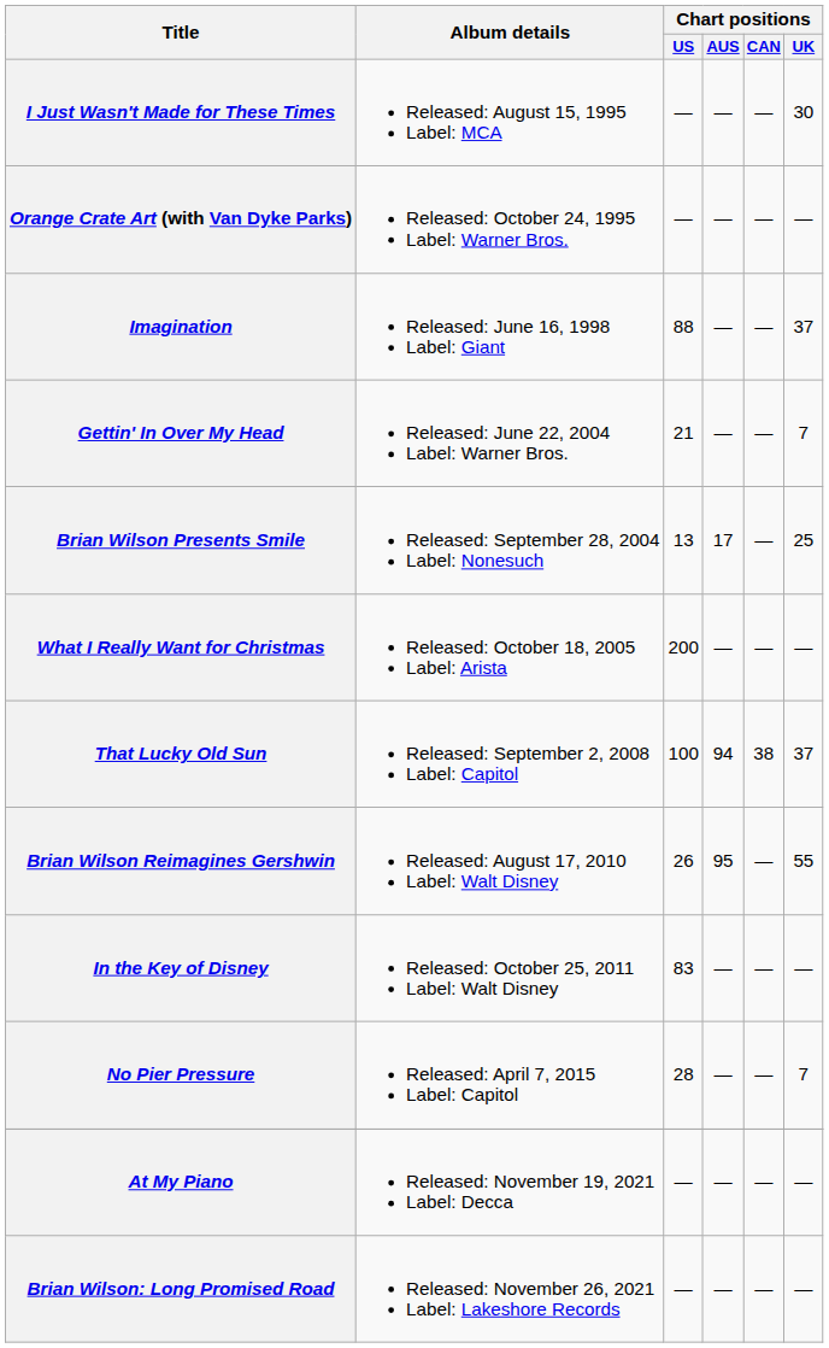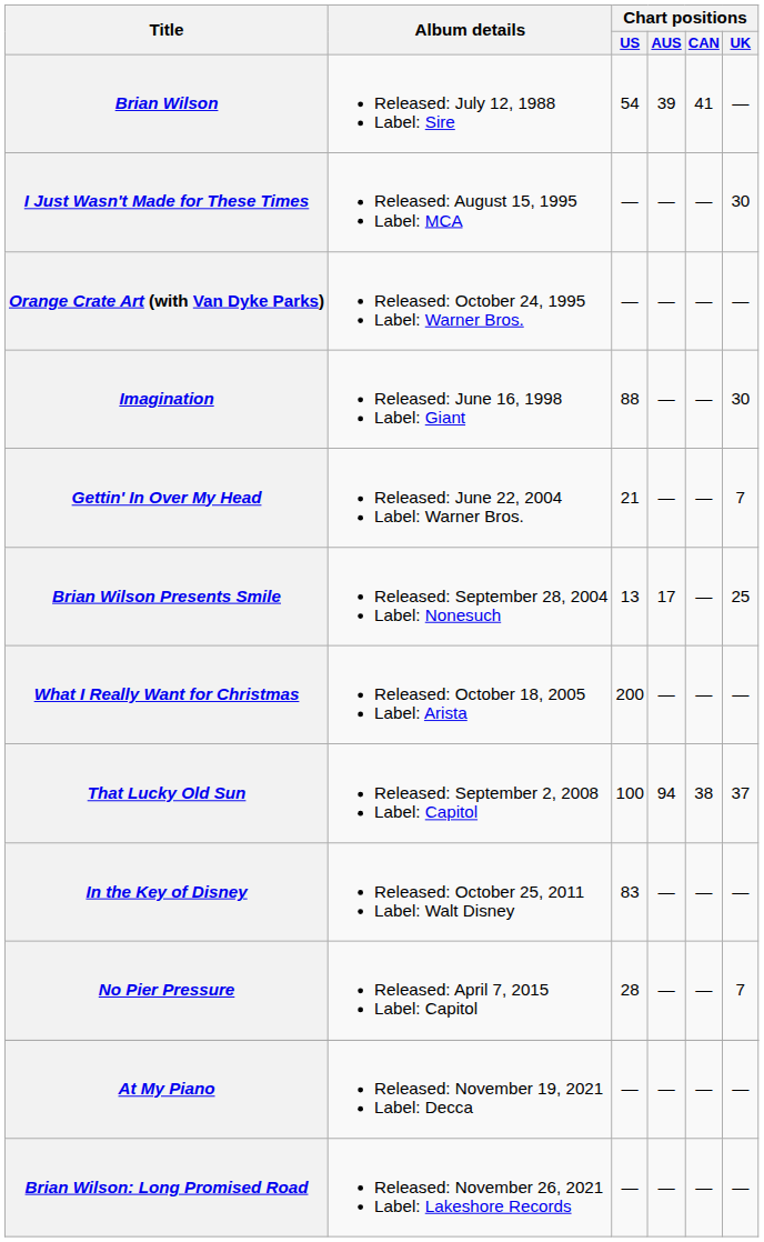 <table class="wikitable plainrowheaders">
 <tr>
 <th scope="col" rowspan="2">Title</th>
 <th scope="col" rowspan="2">Album details</th>
 <th scope="col" colspan="4">Chart positions</th>
 </tr>
 <tr>
 <th style="width:2em;font-size:85%"><a href='#'>US</a><br></th>
 <th style="width:2em;font-size:85%"><a href='#'>AUS</a><br></th>
 <th style="width:2em;font-size:85%"><a href='#'>CAN</a><br></th>
 <th style="width:2em;font-size:85%"><a href='#'>UK</a><br></th>
+</tr>
+<tr>
+<th scope="row"><em><a href='#'>Brian Wilson</a></em></th>
+<td><br><ul><li>Released: July 12, 1988</li><li>Label: <a href='#'>Sire</a></li></ul></td>
+<td align="center">54</td>
+<td align="center">39</td>
+<td align="center">41</td>
+<td align="center">—</td>
 </tr>
 <tr>
 <th scope="row"><em><a href='#'>I Just Wasn't Made for These Times</a></em></th>
 <td><br><ul><li>Released: August 15, 1995</li><li>Label: <a href='#'>MCA</a></li></ul></td>
 <td align="center">—</td>
 <td align="center">—</td>
 <td align="center">—</td>
 <td align="center">30</td>
 </tr>
 <tr>
 <th scope="row"><em><a href='#'>Orange Crate Art</a></em> (with <a href='#'>Van Dyke Parks</a>)</th>
 <td><br><ul><li>Released: October 24, 1995</li><li>Label: <a href='#'>Warner Bros.</a></li></ul></td>
 <td align="center">—</td>
 <td align="center">—</td>
 <td align="center">—</td>
 <td align="center">—</td>
 </tr>
 <tr>
 <th scope="row"><em><a href='#'>Imagination</a></em></th>
 <td><br><ul><li>Released: June 16, 1998</li><li>Label: <a href='#'>Giant</a></li></ul></td>
 <td align="center">88</td>
 <td align="center">—</td>
 <td align="center">—</td>
-<td align="center">37</td>
+<td align="center">30</td>
 </tr>
 <tr>
 <th scope="row"><em><a href='#'>Gettin' In Over My Head</a></em></th>
 <td><br><ul><li>Released: June 22, 2004</li><li>Label: Warner Bros.</li></ul></td>
 <td align="center">21</td>
 <td align="center">—</td>
 <td align="center">—</td>
 <td align="center">7</td>
 </tr>
 <tr>
 <th scope="row"><em><a href='#'>Brian Wilson Presents Smile</a></em></th>
 <td><br><ul><li>Released: September 28, 2004</li><li>Label: <a href='#'>Nonesuch</a></li></ul></td>
 <td align="center">13</td>
 <td align="center">17</td>
 <td align="center">—</td>
 <td align="center">25</td>
 </tr>
 <tr>
 <th scope="row"><em><a href='#'>What I Really Want for Christmas</a></em></th>
 <td><br><ul><li>Released: October 18, 2005</li><li>Label: <a href='#'>Arista</a></li></ul></td>
 <td align="center">200</td>
 <td align="center">—</td>
 <td align="center">—</td>
 <td align="center">—</td>
 </tr>
 <tr>
 <th scope="row"><em><a href='#'>That Lucky Old Sun</a></em></th>
 <td><br><ul><li>Released: September 2, 2008</li><li>Label: <a href='#'>Capitol</a></li></ul></td>
 <td align="center">100</td>
 <td align="center">94</td>
 <td align="center">38</td>
 <td align="center">37</td>
-</tr>
-<tr>
-<th scope="row"><em><a href='#'>Brian Wilson Reimagines Gershwin</a></em></th>
-<td><br><ul><li>Released: August 17, 2010</li><li>Label: <a href='#'>Walt Disney</a></li></ul></td>
-<td align="center">26</td>
-<td align="center">95</td>
-<td align="center">—</td>
-<td align="center">55</td>
 </tr>
 <tr>
 <th scope="row"><em><a href='#'>In the Key of Disney</a></em></th>
 <td><br><ul><li>Released: October 25, 2011</li><li>Label: Walt Disney</li></ul></td>
 <td align="center">83</td>
 <td align="center">—</td>
 <td align="center">—</td>
 <td align="center">—</td>
 </tr>
 <tr>
 <th scope="row"><em><a href='#'>No Pier Pressure</a></em></th>
 <td><br><ul><li>Released: April 7, 2015</li><li>Label: Capitol</li></ul></td>
 <td align="center">28</td>
 <td align="center">—</td>
 <td align="center">—</td>
 <td align="center">7</td>
 </tr>
 <tr>
 </tr>
 <tr>
 <th scope="row"><em><a href='#'>At My Piano</a></em></th>
 <td><br><ul><li>Released: November 19, 2021</li><li>Label: Decca</li></ul></td>
 <td align="center">—</td>
 <td align="center">—</td>
 <td align="center">—</td>
 <td align="center">—</td>
 </tr>
 <tr>
 <th scope="row"><em><a href='#'>Brian Wilson: Long Promised Road</a></em></th>
 <td><br><ul><li>Released: November 26, 2021</li><li>Label: <a href='#'>Lakeshore Records</a></li></ul></td>
 <td align="center">—</td>
 <td align="center">—</td>
 <td align="center">—</td>
 <td align="center">—</td>
 </tr>
 </table>
